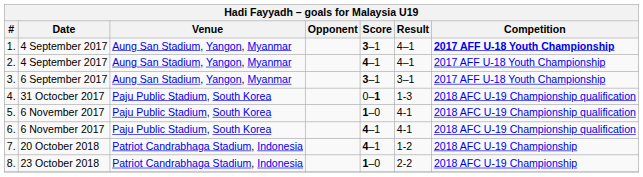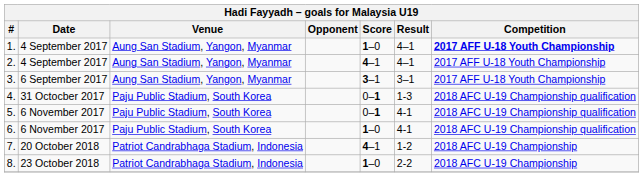 <table class="wikitable">
 <tr>
 <th colspan="8"><strong>Hadi Fayyadh – goals for Malaysia U19</strong></th>
 </tr>
 <tr>
 <th>#</th>
 <th>Date</th>
 <th>Venue</th>
 <th>Opponent</th>
 <th>Score</th>
 <th>Result</th>
 <th>Competition</th>
 </tr>
 <tr>
 <td>1.</td>
 <td>4 September 2017</td>
 <td><a href='#'>Aung San Stadium</a>, <a href='#'>Yangon</a>, <a href='#'>Myanmar</a></td>
 <td></td>
-<td><strong>3</strong>–1</td>
+<td><strong>1</strong>–0</td>
 <td>4–1</td>
 <td><strong><a href='#'>2017 AFF U-18 Youth Championship</a></strong></td>
 </tr>
 <tr>
 <td>2.</td>
 <td>4 September 2017</td>
 <td><a href='#'>Aung San Stadium</a>, <a href='#'>Yangon</a>, <a href='#'>Myanmar</a></td>
 <td></td>
 <td><strong>4</strong>–1</td>
 <td>4–1</td>
 <td><a href='#'>2017 AFF U-18 Youth Championship</a></td>
 </tr>
 <tr>
 <td>3.</td>
 <td>6 September 2017</td>
 <td><a href='#'>Aung San Stadium</a>, <a href='#'>Yangon</a>, <a href='#'>Myanmar</a></td>
 <td></td>
 <td><strong>3</strong>–1</td>
 <td>3–1</td>
 <td><a href='#'>2017 AFF U-18 Youth Championship</a></td>
 </tr>
 <tr>
 <td>4.</td>
 <td>31 Octocber 2017</td>
 <td><a href='#'>Paju Public Stadium</a>, <a href='#'>South Korea</a></td>
 <td></td>
 <td>0–<strong>1</strong></td>
 <td>1-3</td>
 <td><a href='#'>2018 AFC U-19 Championship qualification</a></td>
 </tr>
 <tr>
 <td>5.</td>
 <td>6 November 2017</td>
 <td><a href='#'>Paju Public Stadium</a>, <a href='#'>South Korea</a></td>
 <td></td>
-<td><strong>1</strong>–0</td>
+<td>0–<strong>1</strong></td>
 <td>4-1</td>
 <td><a href='#'>2018 AFC U-19 Championship qualification</a></td>
 </tr>
 <tr>
 <td>6.</td>
 <td>6 November 2017</td>
 <td><a href='#'>Paju Public Stadium</a>, <a href='#'>South Korea</a></td>
 <td></td>
-<td><strong>4</strong>–1</td>
+<td><strong>1</strong>–0</td>
 <td>4-1</td>
 <td><a href='#'>2018 AFC U-19 Championship qualification</a></td>
 </tr>
 <tr>
 <td>7.</td>
 <td>20 October 2018</td>
 <td><a href='#'>Patriot Candrabhaga Stadium</a>, <a href='#'>Indonesia</a></td>
 <td></td>
 <td><strong>4</strong>–1</td>
 <td>1-2</td>
 <td><a href='#'>2018 AFC U-19 Championship</a></td>
 </tr>
 <tr>
 <td>8.</td>
 <td>23 October 2018</td>
 <td><a href='#'>Patriot Candrabhaga Stadium</a>, <a href='#'>Indonesia</a></td>
 <td></td>
 <td><strong>1</strong>–0</td>
 <td>2-2</td>
 <td><a href='#'>2018 AFC U-19 Championship</a></td>
 </tr>
 <tr>
 </tr>
 </table>
